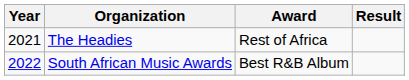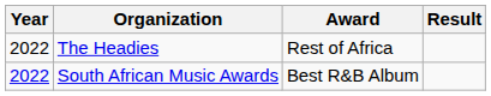 <table class="wikitable plainrowheaders">
 <tr>
 <th scope="col">Year</th>
 <th scope="col">Organization</th>
 <th scope="col">Award</th>
 <th scope="col">Result</th>
 </tr>
 <tr>
-<td rowspan="1">2021</td>
+<td rowspan="1">2022</td>
 <td><a href='#'>The Headies</a></td>
 <td>Rest of Africa</td>
 <td></td>
 </tr>
 <tr>
 <td><a href='#'>2022</a></td>
 <td><a href='#'>South African Music Awards</a></td>
 <td>Best R&B Album</td>
 <td></td>
 </tr>
 </table>
